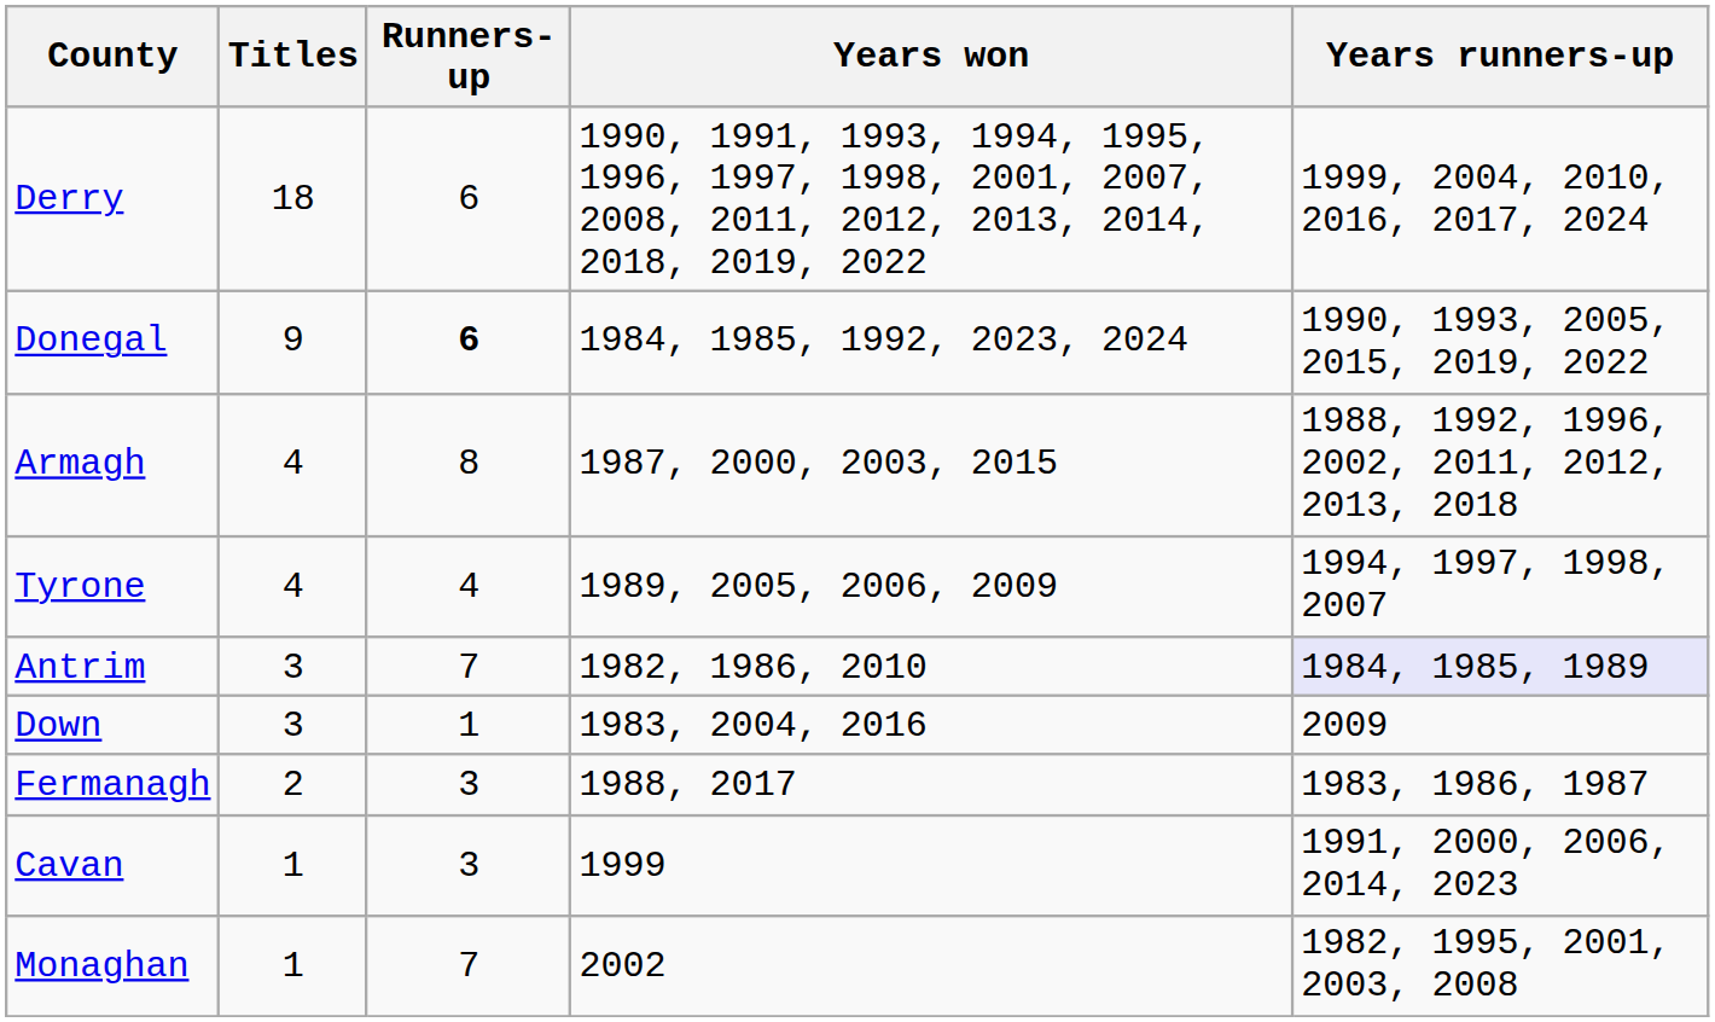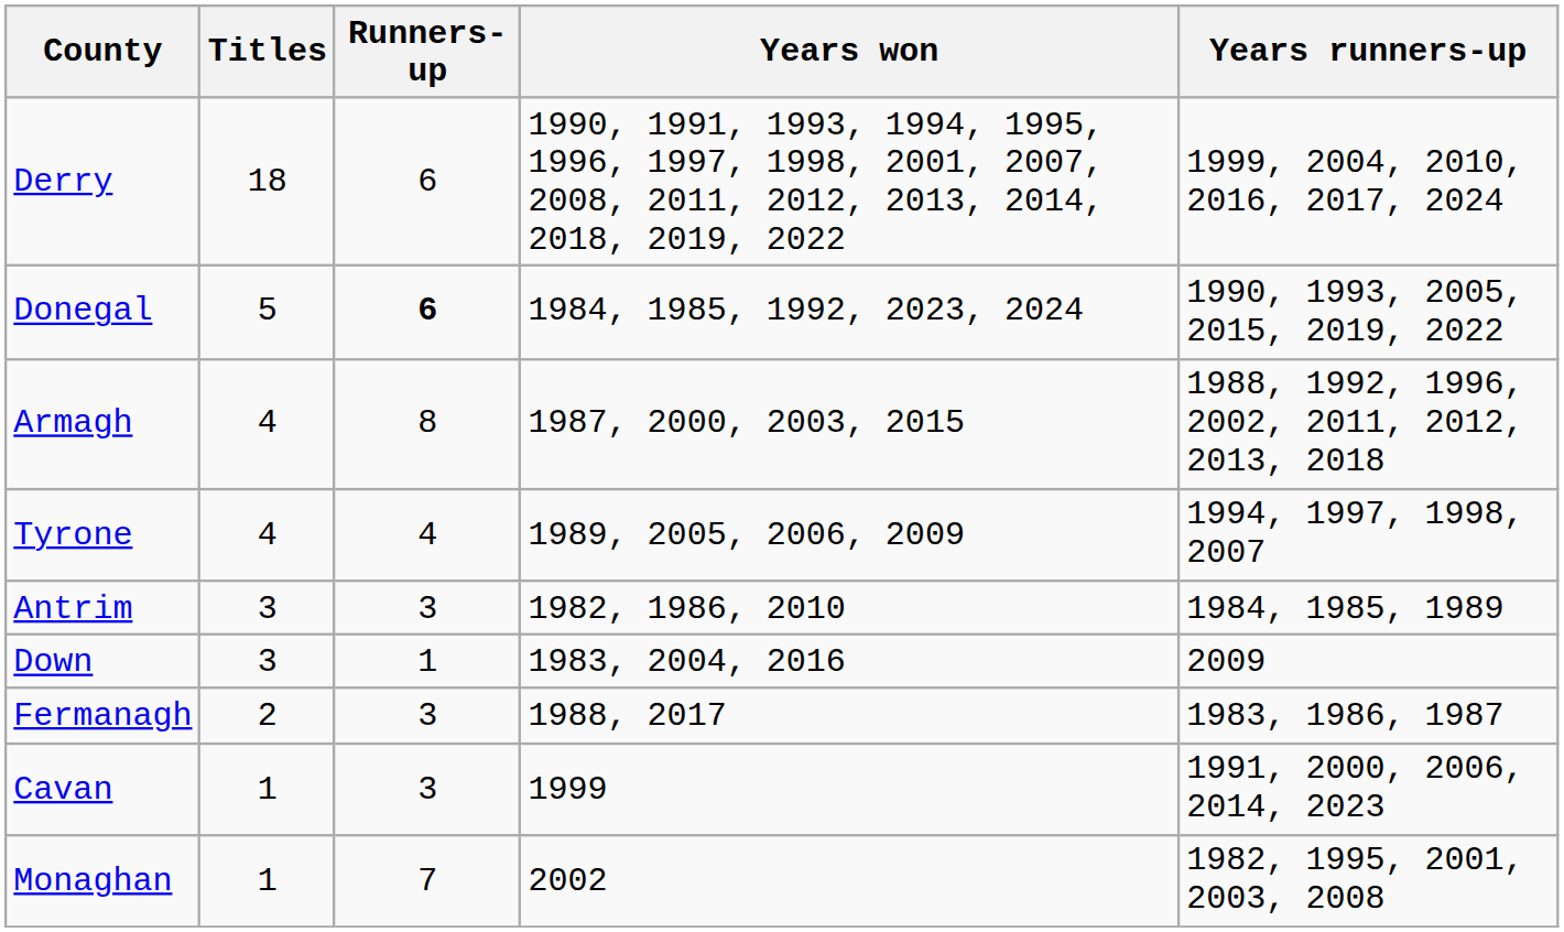 <table class="wikitable sortable" style="text-align:center;">
 <tr>
 <th>County</th>
 <th>Titles</th>
 <th>Runners-up</th>
 <th>Years won</th>
 <th>Years runners-up</th>
 </tr>
 <tr>
 <td style="text-align:left"><a href='#'>Derry</a></td>
 <td>18</td>
 <td>6</td>
 <td style="text-align:left">1990, 1991, 1993, 1994, 1995, 1996, 1997, 1998, 2001, 2007, 2008, 2011, 2012, 2013, 2014, 2018, 2019, 2022</td>
 <td style="text-align:left">1999, 2004, 2010, 2016, 2017, 2024</td>
 </tr>
 <tr>
 <td style="text-align:left"><a href='#'>Donegal</a></td>
-<td>9</td>
+<td>5</td>
 <td><strong>6</strong></td>
 <td style="text-align:left">1984, 1985, 1992, 2023, 2024</td>
 <td style="text-align:left">1990, 1993, 2005, 2015, 2019, 2022</td>
 </tr>
 <tr>
 <td style="text-align:left"><a href='#'>Armagh</a></td>
 <td>4</td>
 <td>8</td>
 <td style="text-align:left">1987, 2000, 2003, 2015</td>
 <td style="text-align:left">1988, 1992, 1996, 2002, 2011, 2012, 2013, 2018</td>
 </tr>
 <tr>
 <td style="text-align:left"><a href='#'>Tyrone</a></td>
 <td>4</td>
 <td>4</td>
 <td style="text-align:left">1989, 2005, 2006, 2009</td>
 <td style="text-align:left">1994, 1997, 1998, 2007</td>
 </tr>
 <tr>
 <td style="text-align:left"><a href='#'>Antrim</a></td>
 <td>3</td>
-<td>7</td>
+<td>3</td>
 <td style="text-align:left">1982, 1986, 2010</td>
-<td style="background: lavender; text-align:left">1984, 1985, 1989</td>
+<td style="text-align:left">1984, 1985, 1989</td>
 </tr>
 <tr>
 <td style="text-align:left"><a href='#'>Down</a></td>
 <td>3</td>
 <td>1</td>
 <td style="text-align:left">1983, 2004, 2016</td>
 <td style="text-align:left">2009</td>
 </tr>
 <tr>
 <td style="text-align:left"><a href='#'>Fermanagh</a></td>
 <td>2</td>
 <td>3</td>
 <td style="text-align:left">1988, 2017</td>
 <td style="text-align:left">1983, 1986, 1987</td>
 </tr>
 <tr>
 <td style="text-align:left"><a href='#'>Cavan</a></td>
 <td>1</td>
 <td>3</td>
 <td style="text-align:left">1999</td>
 <td style="text-align:left">1991, 2000, 2006, 2014, 2023</td>
 </tr>
 <tr>
 <td style="text-align:left"><a href='#'>Monaghan</a></td>
 <td>1</td>
 <td>7</td>
 <td style="text-align:left">2002</td>
 <td style="text-align:left">1982, 1995, 2001, 2003, 2008</td>
 </tr>
 </table>
